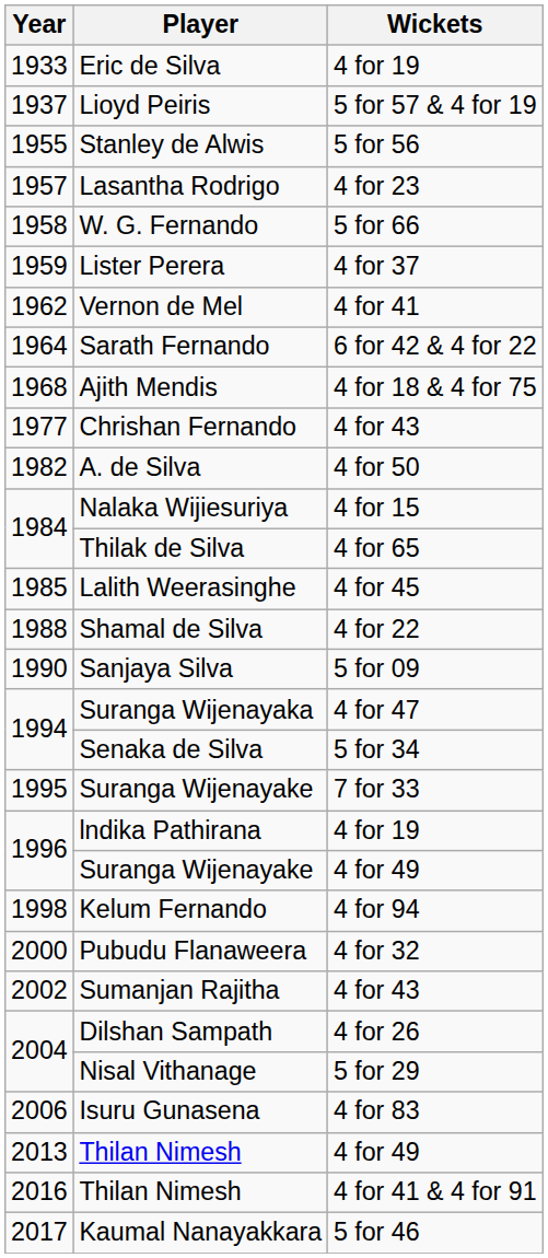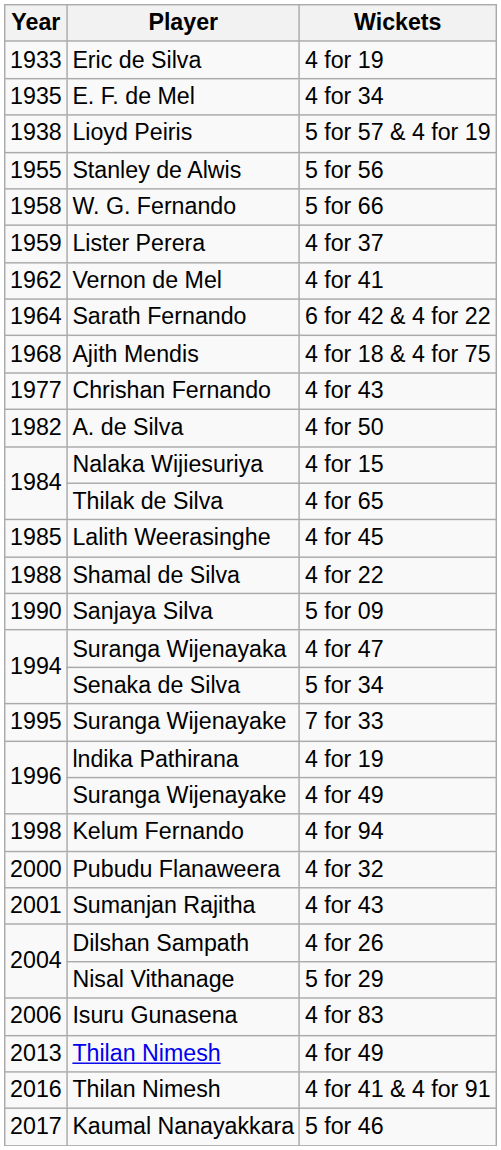 <table class="wikitable collapsible">
 <tr>
 <th>Year</th>
 <th>Player</th>
 <th>Wickets</th>
 </tr>
 <tr>
 <td>1933</td>
 <td>Eric de Silva</td>
 <td>4 for 19</td>
 </tr>
 <tr>
-<td>1937</td>
+<td>1935</td>
+<td>E. F. de Mel</td>
+<td>4 for 34</td>
+</tr>
+<tr>
+<td>1938</td>
 <td>Lioyd Peiris</td>
 <td>5 for 57 & 4 for 19</td>
 </tr>
 <tr>
 <td>1955</td>
 <td>Stanley de Alwis</td>
 <td>5 for 56</td>
-</tr>
-<tr>
-<td>1957</td>
-<td>Lasantha Rodrigo</td>
-<td>4 for 23</td>
 </tr>
 <tr>
 <td>1958</td>
 <td>W. G. Fernando</td>
 <td>5 for 66</td>
 </tr>
 <tr>
 <td>1959</td>
 <td>Lister Perera</td>
 <td>4 for 37</td>
 </tr>
 <tr>
 <td>1962</td>
 <td>Vernon de Mel</td>
 <td>4 for 41</td>
 </tr>
 <tr>
 <td>1964</td>
 <td>Sarath Fernando</td>
 <td>6 for 42 & 4 for 22</td>
 </tr>
 <tr>
 <td>1968</td>
 <td>Ajith Mendis</td>
 <td>4 for 18 & 4 for 75</td>
 </tr>
 <tr>
 <td>1977</td>
 <td>Chrishan Fernando</td>
 <td>4 for 43</td>
 </tr>
 <tr>
 <td>1982</td>
 <td>A. de Silva</td>
 <td>4 for 50</td>
 </tr>
 <tr>
 <td rowspan="2">1984</td>
 <td>Nalaka Wijiesuriya</td>
 <td>4 for 15</td>
 </tr>
 <tr>
 <td>Thilak de Silva</td>
 <td>4 for 65</td>
 </tr>
 <tr>
 <td>1985</td>
 <td>Lalith Weerasinghe</td>
 <td>4 for 45</td>
 </tr>
 <tr>
 <td>1988</td>
 <td>Shamal de Silva</td>
 <td>4 for 22</td>
 </tr>
 <tr>
 <td>1990</td>
 <td>Sanjaya Silva</td>
 <td>5 for 09</td>
 </tr>
 <tr>
 <td rowspan="2">1994</td>
 <td>Suranga Wijenayaka</td>
 <td>4 for 47</td>
 </tr>
 <tr>
 <td>Senaka de Silva</td>
 <td>5 for 34</td>
 </tr>
 <tr>
 <td>1995</td>
 <td>Suranga Wijenayake</td>
 <td>7 for 33</td>
 </tr>
 <tr>
 <td rowspan="2">1996</td>
 <td>lndika Pathirana</td>
 <td>4 for 19</td>
 </tr>
 <tr>
 <td>Suranga Wijenayake</td>
 <td>4 for 49</td>
 </tr>
 <tr>
 <td>1998</td>
 <td>Kelum Fernando</td>
 <td>4 for 94</td>
 </tr>
 <tr>
 <td>2000</td>
 <td>Pubudu Flanaweera</td>
 <td>4 for 32</td>
 </tr>
 <tr>
-<td>2002</td>
+<td>2001</td>
 <td>Sumanjan Rajitha</td>
 <td>4 for 43</td>
 </tr>
 <tr>
 <td rowspan="2">2004</td>
 <td>Dilshan Sampath</td>
 <td>4 for 26</td>
 </tr>
 <tr>
 <td>Nisal Vithanage</td>
 <td>5 for 29</td>
 </tr>
 <tr>
 <td>2006</td>
 <td>Isuru Gunasena</td>
 <td>4 for 83</td>
 </tr>
 <tr>
 <td>2013</td>
 <td><a href='#'>Thilan Nimesh</a></td>
 <td>4 for 49</td>
 </tr>
 <tr>
 <td>2016</td>
 <td>Thilan Nimesh</td>
 <td>4 for 41 & 4 for 91</td>
 </tr>
 <tr>
 <td>2017</td>
 <td>Kaumal Nanayakkara</td>
 <td>5 for 46</td>
 </tr>
 </table>
